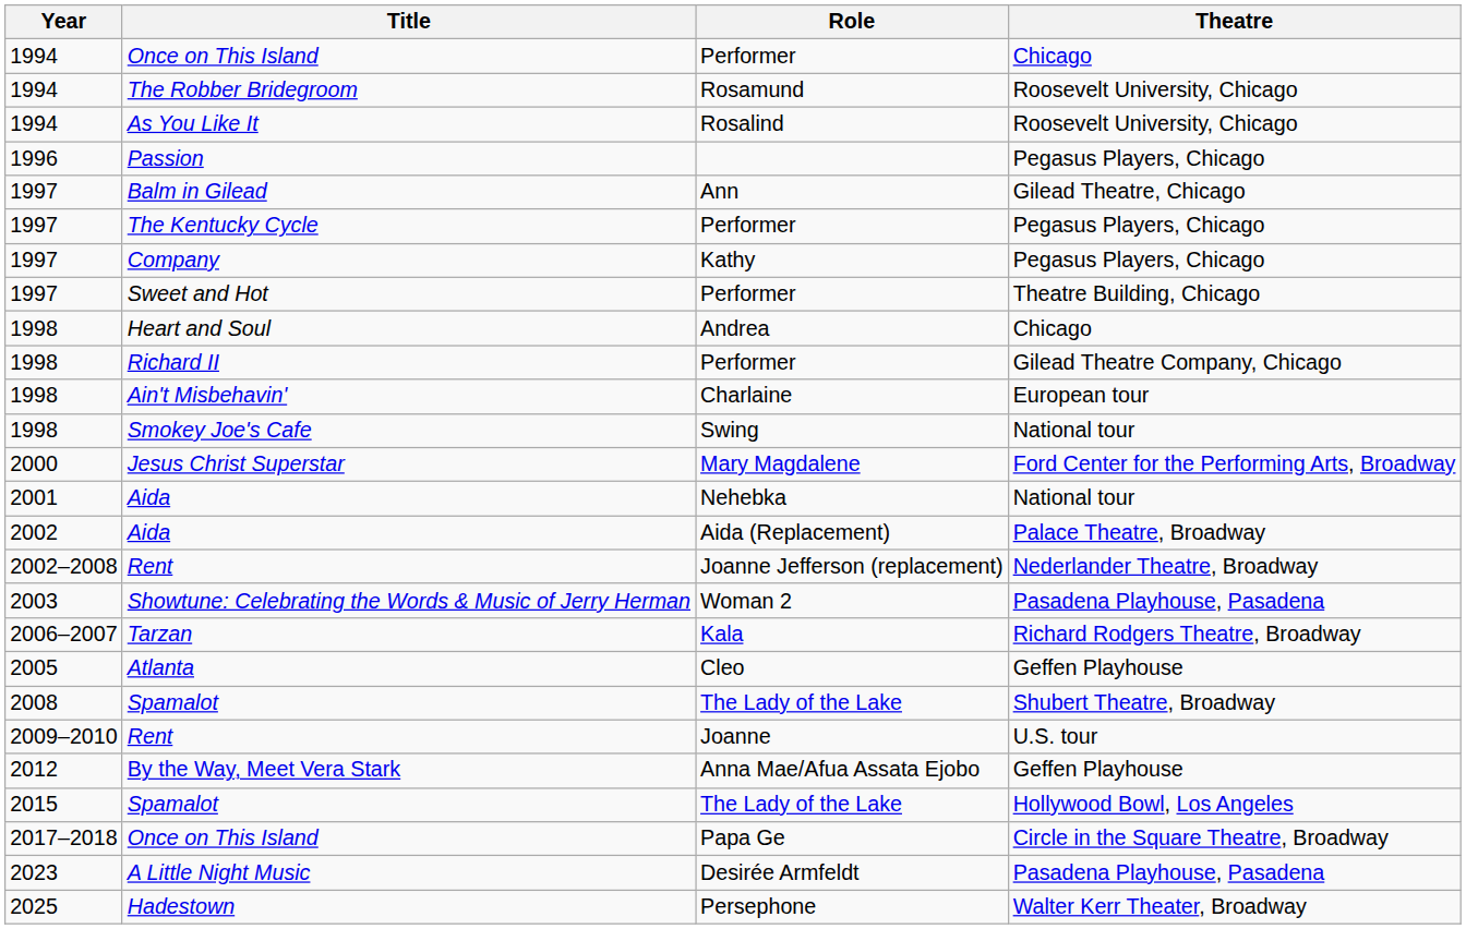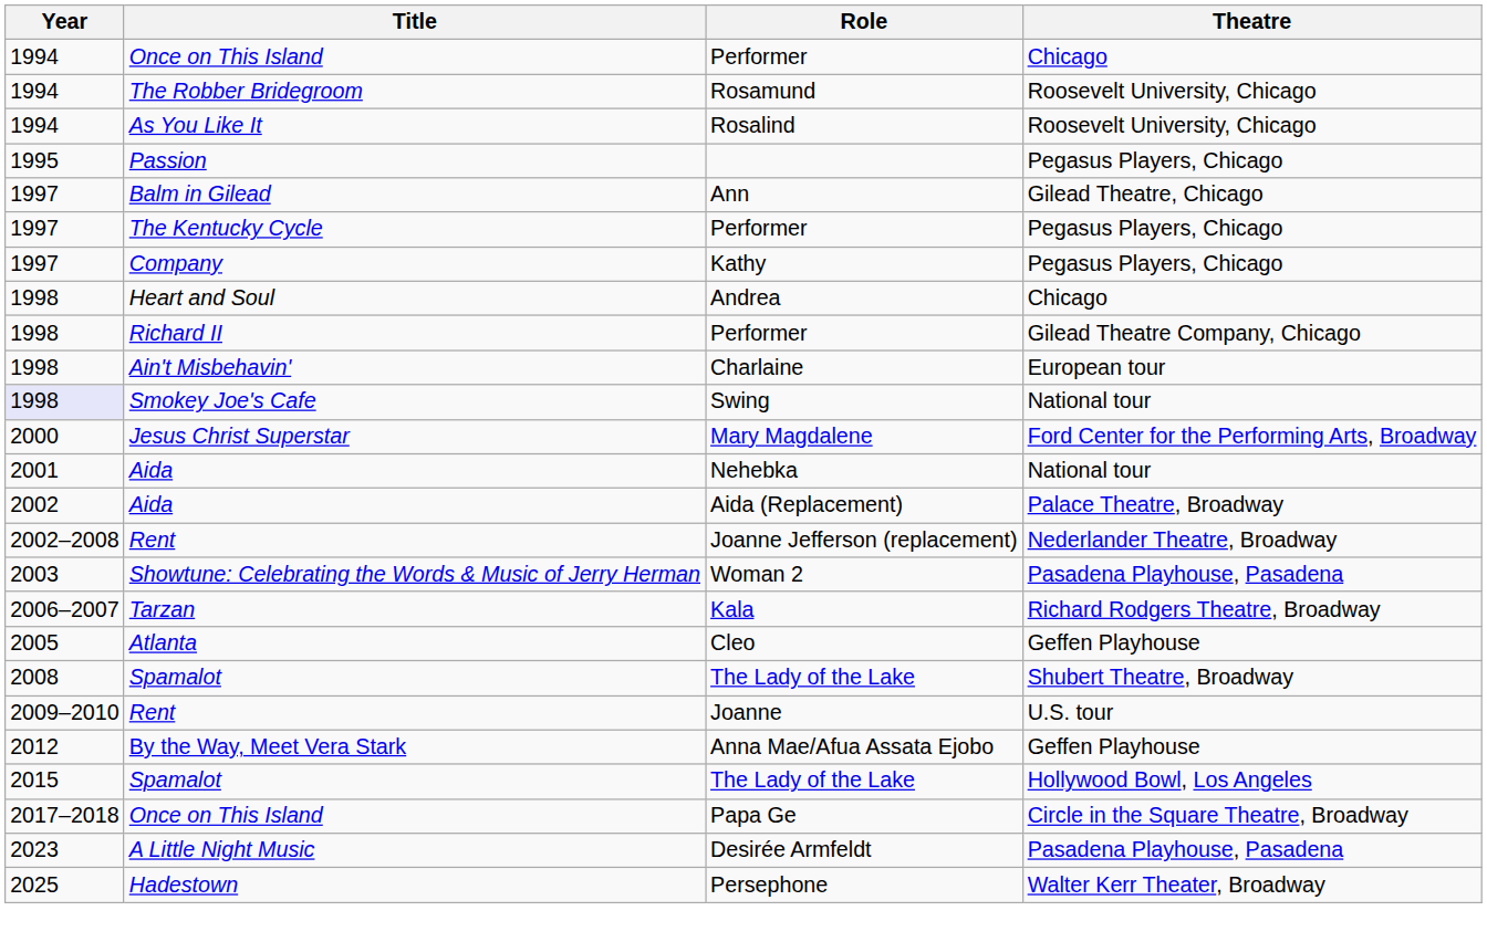 <table class="wikitable sortable">
 <tr>
 <th>Year</th>
 <th>Title</th>
 <th>Role</th>
 <th class="unsortable">Theatre</th>
 </tr>
 <tr>
 <td>1994</td>
 <td><em><a href='#'>Once on This Island</a></em></td>
 <td>Performer</td>
 <td><a href='#'>Chicago</a></td>
 </tr>
 <tr>
 <td>1994</td>
 <td><em><a href='#'>The Robber Bridegroom</a></em></td>
 <td>Rosamund</td>
 <td>Roosevelt University, Chicago</td>
 </tr>
 <tr>
 <td>1994</td>
 <td><em><a href='#'>As You Like It</a></em></td>
 <td>Rosalind</td>
 <td>Roosevelt University, Chicago</td>
 </tr>
 <tr>
-<td>1996</td>
+<td>1995</td>
 <td><em><a href='#'>Passion</a></em></td>
 <td></td>
 <td>Pegasus Players, Chicago</td>
 </tr>
 <tr>
 <td>1997</td>
 <td><em><a href='#'>Balm in Gilead</a></em></td>
 <td>Ann</td>
 <td>Gilead Theatre, Chicago</td>
 </tr>
 <tr>
 <td>1997</td>
 <td><em><a href='#'>The Kentucky Cycle</a></em></td>
 <td>Performer</td>
 <td>Pegasus Players, Chicago</td>
 </tr>
 <tr>
 <td>1997</td>
 <td><em><a href='#'>Company</a></em></td>
 <td>Kathy</td>
 <td>Pegasus Players, Chicago</td>
 </tr>
 <tr>
-<td>1997</td>
-<td><em>Sweet and Hot</em></td>
-<td>Performer</td>
-<td>Theatre Building, Chicago</td>
-</tr>
-<tr>
 <td>1998</td>
 <td><em>Heart and Soul</em></td>
 <td>Andrea</td>
 <td>Chicago</td>
 </tr>
 <tr>
 <td>1998</td>
 <td><em><a href='#'>Richard II</a></em></td>
 <td>Performer</td>
 <td>Gilead Theatre Company, Chicago</td>
 </tr>
 <tr>
 <td>1998</td>
 <td><em><a href='#'>Ain't Misbehavin'</a></em></td>
 <td>Charlaine</td>
 <td>European tour</td>
 </tr>
 <tr>
-<td>1998</td>
+<td style="background: lavender;">1998</td>
 <td><em><a href='#'>Smokey Joe's Cafe</a></em></td>
 <td>Swing</td>
 <td>National tour</td>
 </tr>
 <tr>
 <td>2000</td>
 <td><em><a href='#'>Jesus Christ Superstar</a></em></td>
 <td><a href='#'>Mary Magdalene</a></td>
 <td><a href='#'>Ford Center for the Performing Arts</a>, <a href='#'>Broadway</a></td>
 </tr>
 <tr>
 <td>2001</td>
 <td><em><a href='#'>Aida</a></em></td>
 <td>Nehebka</td>
 <td>National tour</td>
 </tr>
 <tr>
 <td>2002</td>
 <td><em><a href='#'>Aida</a></em></td>
 <td>Aida (Replacement)</td>
 <td><a href='#'>Palace Theatre</a>, Broadway</td>
 </tr>
 <tr>
 <td>2002–2008</td>
 <td><em><a href='#'>Rent</a></em></td>
 <td>Joanne Jefferson (replacement)</td>
 <td><a href='#'>Nederlander Theatre</a>, Broadway</td>
 </tr>
 <tr>
 <td>2003</td>
 <td><em><a href='#'>Showtune: Celebrating the Words & Music of Jerry Herman</a></em></td>
 <td>Woman 2</td>
 <td><a href='#'>Pasadena Playhouse</a>, <a href='#'>Pasadena</a></td>
 </tr>
 <tr>
 <td>2006–2007</td>
 <td><em><a href='#'>Tarzan</a></em></td>
 <td><a href='#'>Kala</a></td>
 <td><a href='#'>Richard Rodgers Theatre</a>, Broadway</td>
 </tr>
 <tr>
 <td>2005</td>
 <td><em><a href='#'>Atlanta</a></em></td>
 <td>Cleo</td>
 <td>Geffen Playhouse</td>
 </tr>
 <tr>
 <td>2008</td>
 <td><em><a href='#'>Spamalot</a></em></td>
 <td><a href='#'>The Lady of the Lake</a></td>
 <td><a href='#'>Shubert Theatre</a>, Broadway</td>
 </tr>
 <tr>
 <td>2009–2010</td>
 <td><em><a href='#'>Rent</a></em></td>
 <td>Joanne</td>
 <td>U.S. tour</td>
 </tr>
 <tr>
 <td>2012</td>
 <td><a href='#'>By the Way, Meet Vera Stark</a></td>
 <td>Anna Mae/Afua Assata Ejobo</td>
 <td>Geffen Playhouse</td>
 </tr>
 <tr>
 <td>2015</td>
 <td><em><a href='#'>Spamalot</a></em></td>
 <td><a href='#'>The Lady of the Lake</a></td>
 <td><a href='#'>Hollywood Bowl</a>, <a href='#'>Los Angeles</a></td>
 </tr>
 <tr>
 <td>2017–2018</td>
 <td><em><a href='#'>Once on This Island</a></em></td>
 <td>Papa Ge</td>
 <td><a href='#'>Circle in the Square Theatre</a>, Broadway</td>
 </tr>
 <tr>
 <td>2023</td>
 <td><em><a href='#'>A Little Night Music</a></em></td>
 <td>Desirée Armfeldt</td>
 <td><a href='#'>Pasadena Playhouse</a>, <a href='#'>Pasadena</a></td>
 </tr>
 <tr>
 <td>2025</td>
 <td><em><a href='#'>Hadestown</a></em></td>
 <td>Persephone</td>
 <td><a href='#'>Walter Kerr Theater</a>, Broadway</td>
 </tr>
 </table>
